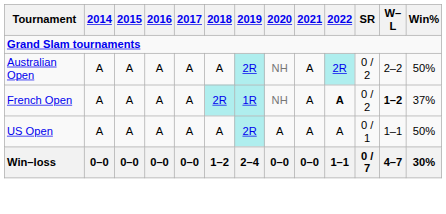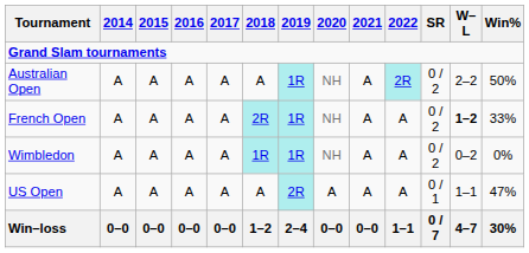 <table class=wikitable style=text-align:center;font-size:97%>
 <tr>
 <th>Tournament</th>
 <th><a href='#'>2014</a></th>
 <th><a href='#'>2015</a></th>
 <th><a href='#'>2016</a></th>
 <th><a href='#'>2017</a></th>
 <th><a href='#'>2018</a></th>
 <th><a href='#'>2019</a></th>
 <th><a href='#'>2020</a></th>
 <th><a href='#'>2021</a></th>
 <th><a href='#'>2022</a></th>
 <th>SR</th>
 <th>W–L</th>
 <th>Win%</th>
 </tr>
 <tr>
 <td colspan="13" align="left"><a href='#'><strong>Grand Slam tournaments</strong></a></td>
 </tr>
 <tr>
 <td align=left><a href='#'>Australian Open</a></td>
 <td>A</td>
 <td>A</td>
 <td>A</td>
 <td>A</td>
 <td>A</td>
-<td bgcolor=afeeee><a href='#'>2R</a></td>
+<td bgcolor=afeeee><a href='#'>1R</a></td>
 <td style=color:#767676>NH</td>
 <td>A</td>
 <td bgcolor=afeeee><a href='#'>2R</a></td>
 <td>0 / 2</td>
 <td>2–2</td>
 <td>50%</td>
 </tr>
 <tr>
 <td align=left><a href='#'>French Open</a></td>
 <td>A</td>
 <td>A</td>
 <td>A</td>
 <td>A</td>
 <td bgcolor=afeeee><a href='#'>2R</a></td>
 <td bgcolor=afeeee><a href='#'>1R</a></td>
 <td style=color:#767676>NH</td>
 <td>A</td>
-<td><strong>A</strong></td>
+<td>A</td>
 <td>0 / 2</td>
 <td><strong>1–2</strong></td>
-<td>37%</td>
+<td>33%</td>
+</tr>
+<tr>
+<td align=left><a href='#'>Wimbledon</a></td>
+<td>A</td>
+<td>A</td>
+<td>A</td>
+<td>A</td>
+<td bgcolor=afeeee><a href='#'>1R</a></td>
+<td bgcolor=afeeee><a href='#'>1R</a></td>
+<td style=color:#767676>NH</td>
+<td>A</td>
+<td>A</td>
+<td>0 / 2</td>
+<td>0–2</td>
+<td>0%</td>
 </tr>
 <tr>
 <td align=left><a href='#'>US Open</a></td>
 <td>A</td>
 <td>A</td>
 <td>A</td>
 <td>A</td>
 <td>A</td>
 <td bgcolor=afeeee><a href='#'>2R</a></td>
 <td>A</td>
 <td>A</td>
 <td>A</td>
 <td>0 / 1</td>
 <td>1–1</td>
-<td>50%</td>
+<td>47%</td>
 </tr>
 <tr>
 <th style=text-align:left>Win–loss</th>
 <th>0–0</th>
 <th>0–0</th>
 <th>0–0</th>
 <th>0–0</th>
 <th>1–2</th>
 <th>2–4</th>
 <th>0–0</th>
 <th>0–0</th>
 <th>1–1</th>
 <th>0 / 7</th>
 <th>4–7</th>
 <th>30%</th>
 </tr>
 </table>
